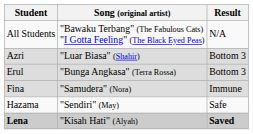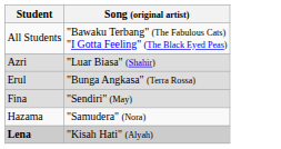 <table class="wikitable" style="font-size:90%;">
 <tr>
 <th>Student</th>
 <th>Song <small>(original artist)</small></th>
-<th>Result</th>
 </tr>
 <tr>
 <td>All Students</td>
 <td>"Bawaku Terbang" <small> (The Fabulous Cats)</small> <br> "<a href='#'>I Gotta Feeling</a>" <small> (<a href='#'>The Black Eyed Peas</a>)</small></td>
-<td>N/A</td>
 </tr>
 <tr style="background:#ddd;">
 <td>Azri</td>
 <td>"Luar Biasa" <small> (<a href='#'>Shahir</a>)</small></td>
-<td>Bottom 3</td>
 </tr>
 <tr style="background:#ddd;">
 <td>Erul</td>
 <td>"Bunga Angkasa" <small> (Terra Rossa)</small></td>
-<td>Bottom 3</td>
 </tr>
 <tr style="background:#ddd;">
 <td>Fina</td>
-<td>"Samudera" <small> (Nora)</small></td>
-<td>Immune</td>
+<td>"Sendiri" <small> (May)</small></td>
 </tr>
 <tr>
 <td>Hazama</td>
-<td>"Sendiri" <small> (May)</small></td>
-<td>Safe</td>
+<td>"Samudera" <small> (Nora)</small></td>
 </tr>
 <tr style="background:#ccc;">
 <td><strong>Lena</strong></td>
 <td>"Kisah Hati" <small> (Alyah)</small></td>
-<td><strong>Saved</strong></td>
 </tr>
 </table>
